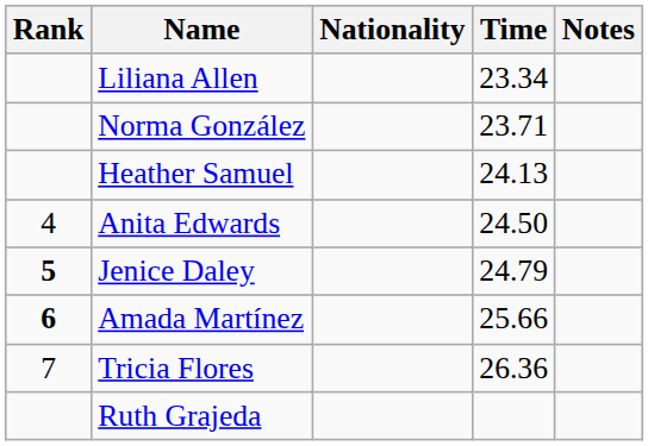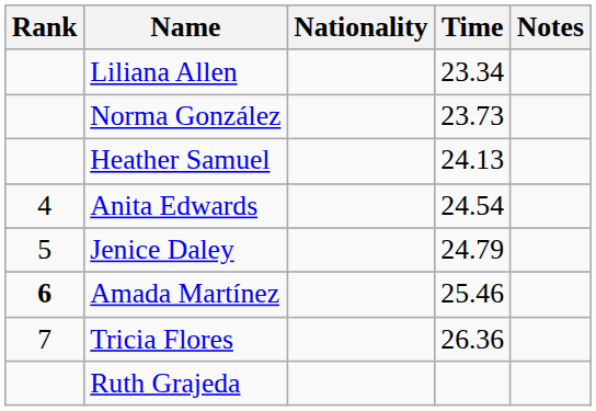 <table class="wikitable sortable" style="text-align:center">
 <tr>
 <th>Rank</th>
 <th>Name</th>
 <th>Nationality</th>
 <th>Time</th>
 <th>Notes</th>
 </tr>
 <tr>
 <td></td>
 <td align=left><a href='#'>Liliana Allen</a></td>
 <td align=left></td>
 <td>23.34</td>
 <td></td>
 </tr>
 <tr>
 <td></td>
 <td align=left><a href='#'>Norma González</a></td>
 <td align=left></td>
-<td>23.71</td>
+<td>23.73</td>
 <td></td>
 </tr>
 <tr>
 <td></td>
 <td align=left><a href='#'>Heather Samuel</a></td>
 <td align=left></td>
 <td>24.13</td>
 <td></td>
 </tr>
 <tr>
 <td>4</td>
 <td align=left><a href='#'>Anita Edwards</a></td>
 <td align=left></td>
-<td>24.50</td>
+<td>24.54</td>
 <td></td>
 </tr>
 <tr>
-<td><strong>5</strong></td>
+<td>5</td>
 <td align=left><a href='#'>Jenice Daley</a></td>
 <td align=left></td>
 <td>24.79</td>
 <td></td>
 </tr>
 <tr>
 <td><strong>6</strong></td>
 <td align=left><a href='#'>Amada Martínez</a></td>
 <td align=left></td>
-<td>25.66</td>
+<td>25.46</td>
 <td></td>
 </tr>
 <tr>
 <td>7</td>
 <td align=left><a href='#'>Tricia Flores</a></td>
 <td align=left></td>
 <td>26.36</td>
 <td></td>
 </tr>
 <tr>
 <td></td>
 <td align=left><a href='#'>Ruth Grajeda</a></td>
 <td align=left></td>
 <td></td>
 <td></td>
 </tr>
 </table>
